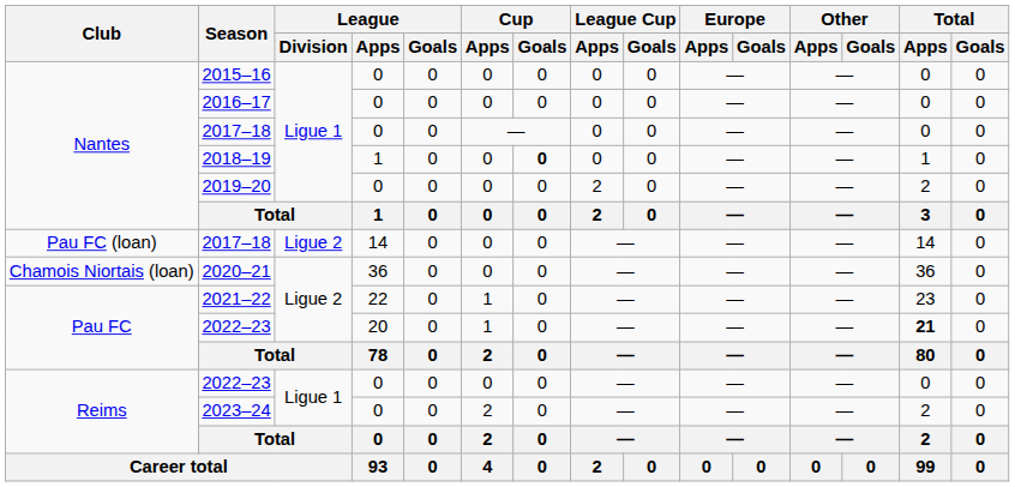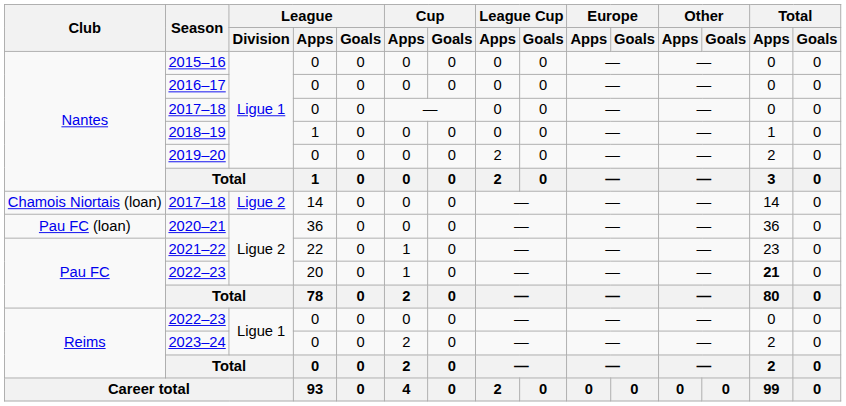 <table class="wikitable" style="text-align:center">
 <tr>
 <th rowspan="2">Club</th>
 <th rowspan="2">Season</th>
 <th colspan="3">League</th>
 <th colspan="2">Cup</th>
 <th colspan="2">League Cup</th>
 <th colspan="2">Europe</th>
 <th colspan="2">Other</th>
 <th colspan="2">Total</th>
 </tr>
 <tr>
 <th>Division</th>
 <th>Apps</th>
 <th>Goals</th>
 <th>Apps</th>
 <th>Goals</th>
 <th>Apps</th>
 <th>Goals</th>
 <th>Apps</th>
 <th>Goals</th>
 <th>Apps</th>
 <th>Goals</th>
 <th>Apps</th>
 <th>Goals</th>
 </tr>
 <tr>
 <td rowspan="6"><a href='#'>Nantes</a></td>
 <td><a href='#'>2015–16</a></td>
 <td rowspan="5"><a href='#'>Ligue 1</a></td>
 <td>0</td>
 <td>0</td>
 <td>0</td>
 <td>0</td>
 <td>0</td>
 <td>0</td>
 <td colspan="2">—</td>
 <td colspan="2">—</td>
 <td>0</td>
 <td>0</td>
 </tr>
 <tr>
 <td><a href='#'>2016–17</a></td>
 <td>0</td>
 <td>0</td>
 <td>0</td>
 <td>0</td>
 <td>0</td>
 <td>0</td>
 <td colspan="2">—</td>
 <td colspan="2">—</td>
 <td>0</td>
 <td>0</td>
 </tr>
 <tr>
 <td><a href='#'>2017–18</a></td>
 <td>0</td>
 <td>0</td>
 <td colspan="2">—</td>
 <td>0</td>
 <td>0</td>
 <td colspan="2">—</td>
 <td colspan="2">—</td>
 <td>0</td>
 <td>0</td>
 </tr>
 <tr>
 <td><a href='#'>2018–19</a></td>
 <td>1</td>
 <td>0</td>
 <td>0</td>
-<td><strong>0</strong></td>
+<td>0</td>
 <td>0</td>
 <td>0</td>
 <td colspan="2">—</td>
 <td colspan="2">—</td>
 <td>1</td>
 <td>0</td>
 </tr>
 <tr>
 <td><a href='#'>2019–20</a></td>
 <td>0</td>
 <td>0</td>
 <td>0</td>
 <td>0</td>
 <td>2</td>
 <td>0</td>
 <td colspan="2">—</td>
 <td colspan="2">—</td>
 <td>2</td>
 <td>0</td>
 </tr>
 <tr>
 <th colspan="2">Total</th>
 <th>1</th>
 <th>0</th>
 <th>0</th>
 <th>0</th>
 <th>2</th>
 <th>0</th>
 <th colspan="2">—</th>
 <th colspan="2">—</th>
 <th>3</th>
 <th>0</th>
 </tr>
 <tr>
-<td><a href='#'>Pau FC</a> (loan)</td>
+<td><a href='#'>Chamois Niortais</a> (loan)</td>
 <td><a href='#'>2017–18</a></td>
 <td><a href='#'>Ligue 2</a></td>
 <td>14</td>
 <td>0</td>
 <td>0</td>
 <td>0</td>
 <td colspan="2">—</td>
 <td colspan="2">—</td>
 <td colspan="2">—</td>
 <td>14</td>
 <td>0</td>
 </tr>
 <tr>
-<td><a href='#'>Chamois Niortais</a> (loan)</td>
+<td><a href='#'>Pau FC</a> (loan)</td>
 <td><a href='#'>2020–21</a></td>
 <td rowspan="3">Ligue 2</td>
 <td>36</td>
 <td>0</td>
 <td>0</td>
 <td>0</td>
 <td colspan="2">—</td>
 <td colspan="2">—</td>
 <td colspan="2">—</td>
 <td>36</td>
 <td>0</td>
 </tr>
 <tr>
 <td rowspan="3"><a href='#'>Pau FC</a></td>
 <td><a href='#'>2021–22</a></td>
 <td>22</td>
 <td>0</td>
 <td>1</td>
 <td>0</td>
 <td colspan="2">—</td>
 <td colspan="2">—</td>
 <td colspan="2">—</td>
 <td>23</td>
 <td>0</td>
 </tr>
 <tr>
 <td><a href='#'>2022–23</a></td>
 <td>20</td>
 <td>0</td>
 <td>1</td>
 <td>0</td>
 <td colspan="2">—</td>
 <td colspan="2">—</td>
 <td colspan="2">—</td>
 <td><strong>21</strong></td>
 <td>0</td>
 </tr>
 <tr>
 <th colspan="2">Total</th>
 <th>78</th>
 <th>0</th>
 <th>2</th>
 <th>0</th>
 <th colspan="2">—</th>
 <th colspan="2">—</th>
 <th colspan="2">—</th>
 <th>80</th>
 <th>0</th>
 </tr>
 <tr>
 <td rowspan="3"><a href='#'>Reims</a></td>
 <td><a href='#'>2022–23</a></td>
 <td rowspan="2">Ligue 1</td>
 <td>0</td>
 <td>0</td>
 <td>0</td>
 <td>0</td>
 <td colspan="2">—</td>
 <td colspan="2">—</td>
 <td colspan="2">—</td>
 <td>0</td>
 <td>0</td>
 </tr>
 <tr>
 <td><a href='#'>2023–24</a></td>
 <td>0</td>
 <td>0</td>
 <td>2</td>
 <td>0</td>
 <td colspan="2">—</td>
 <td colspan="2">—</td>
 <td colspan="2">—</td>
 <td>2</td>
 <td>0</td>
 </tr>
 <tr>
 <th colspan="2">Total</th>
 <th>0</th>
 <th>0</th>
 <th>2</th>
 <th>0</th>
 <th colspan="2">—</th>
 <th colspan="2">—</th>
 <th colspan="2">—</th>
 <th>2</th>
 <th>0</th>
 </tr>
 <tr>
 <th colspan="3">Career total</th>
 <th>93</th>
 <th>0</th>
 <th>4</th>
 <th>0</th>
 <th>2</th>
 <th>0</th>
 <th>0</th>
 <th>0</th>
 <th>0</th>
 <th>0</th>
 <th>99</th>
 <th>0</th>
 </tr>
 </table>
